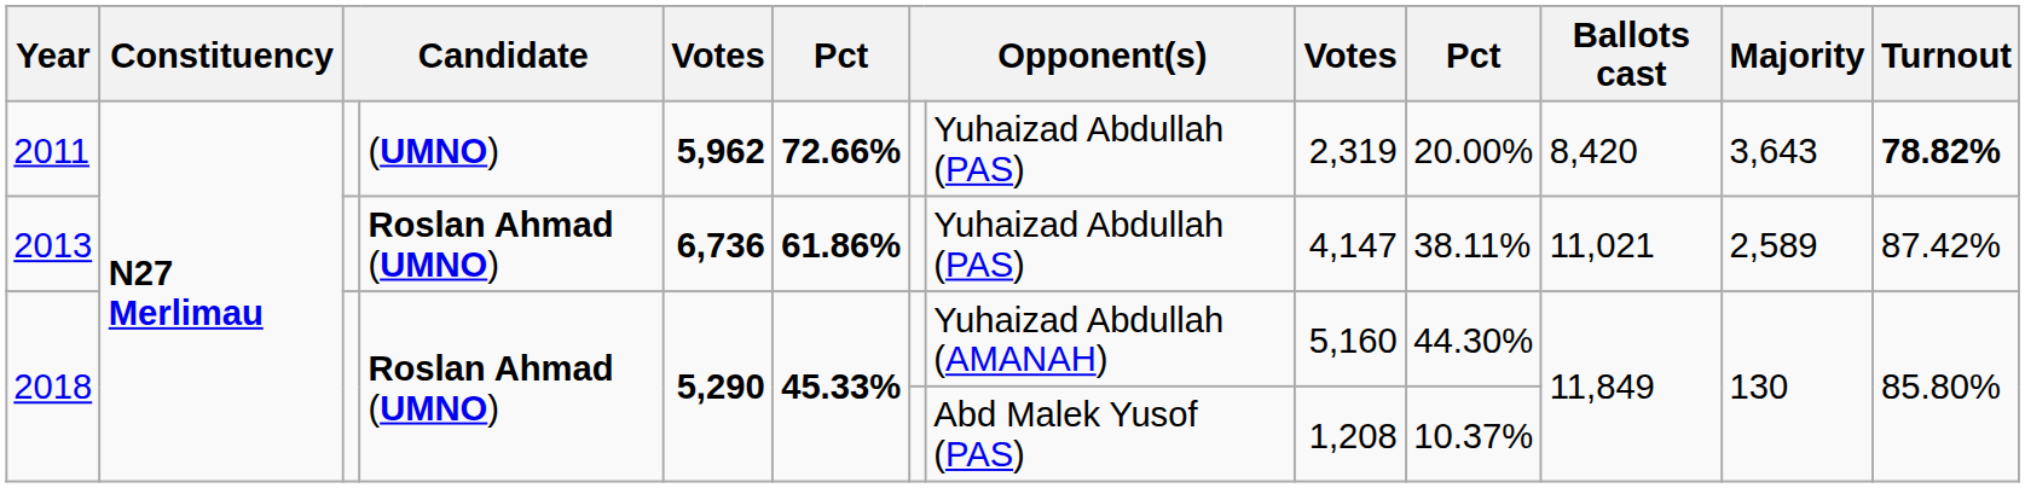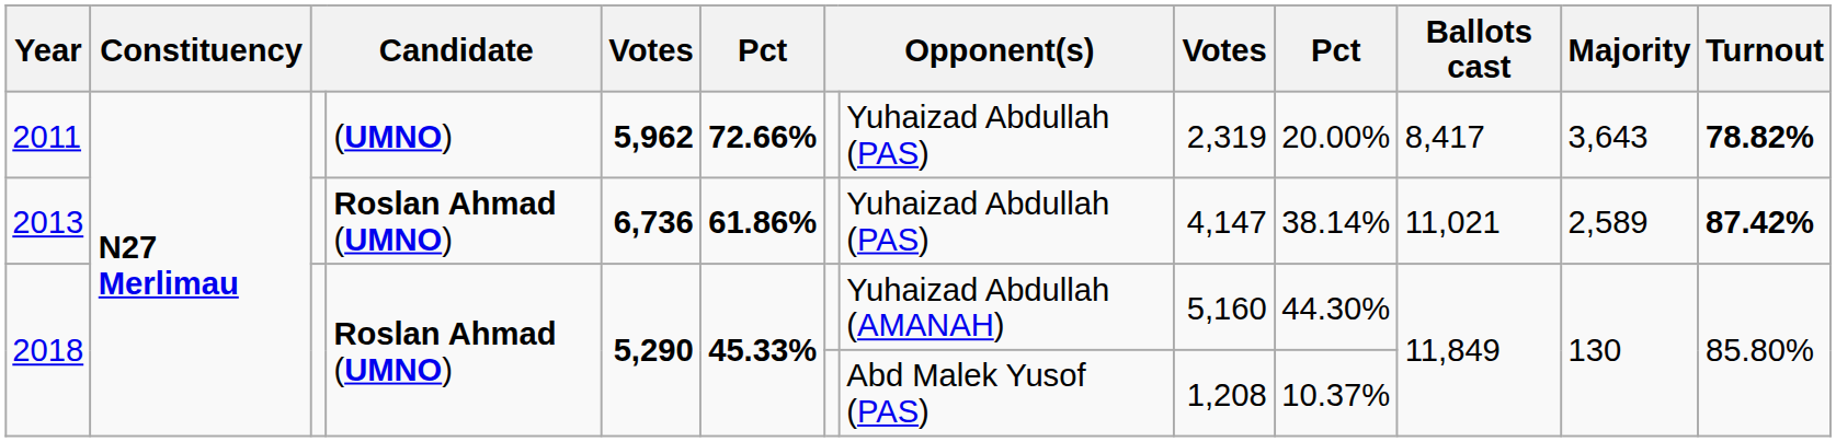 <table class="wikitable" style="margin:0.5em ; font-size:95%">
 <tr>
 <th>Year</th>
 <th>Constituency</th>
 <th colspan=2>Candidate</th>
 <th>Votes</th>
 <th>Pct</th>
 <th colspan=2>Opponent(s)</th>
 <th>Votes</th>
 <th>Pct</th>
 <th>Ballots cast</th>
 <th>Majority</th>
 <th>Turnout</th>
 </tr>
 <tr>
 <td><a href='#'>2011</a></td>
 <td rowspan=4><strong>N27 <a href='#'>Merlimau</a></strong></td>
 <td></td>
 <td> (<a href='#'><strong>UMNO</strong></a>)</td>
 <td align="right"><strong>5,962</strong></td>
 <td><strong>72.66%</strong></td>
 <td></td>
 <td>Yuhaizad Abdullah (<a href='#'>PAS</a>)</td>
 <td align="right">2,319</td>
 <td>20.00%</td>
-<td>8,420</td>
+<td>8,417</td>
 <td>3,643</td>
 <td><strong>78.82%</strong></td>
 </tr>
 <tr>
 <td><a href='#'>2013</a></td>
 <td></td>
 <td><strong>Roslan Ahmad</strong> (<a href='#'><strong>UMNO</strong></a>)</td>
 <td align="right"><strong>6,736</strong></td>
 <td><strong>61.86%</strong></td>
 <td></td>
 <td>Yuhaizad Abdullah (<a href='#'>PAS</a>)</td>
 <td align="right">4,147</td>
-<td>38.11%</td>
+<td>38.14%</td>
 <td>11,021</td>
 <td>2,589</td>
-<td>87.42%</td>
+<td><strong>87.42%</strong></td>
 </tr>
 <tr>
 <td rowspan=2><a href='#'>2018</a></td>
 <td rowspan=2 ></td>
 <td rowspan=2><strong>Roslan Ahmad</strong> (<a href='#'><strong>UMNO</strong></a>)</td>
 <td rowspan=2 align="right"><strong>5,290</strong></td>
 <td rowspan=2><strong>45.33%</strong></td>
 <td></td>
 <td>Yuhaizad Abdullah (<a href='#'>AMANAH</a>)</td>
 <td align="right">5,160</td>
 <td>44.30%</td>
 <td rowspan=2>11,849</td>
 <td rowspan=2>130</td>
 <td rowspan=2>85.80%</td>
 </tr>
 <tr>
 <td></td>
 <td>Abd Malek Yusof (<a href='#'>PAS</a>)</td>
 <td align="right">1,208</td>
 <td>10.37%</td>
 </tr>
 </table>
